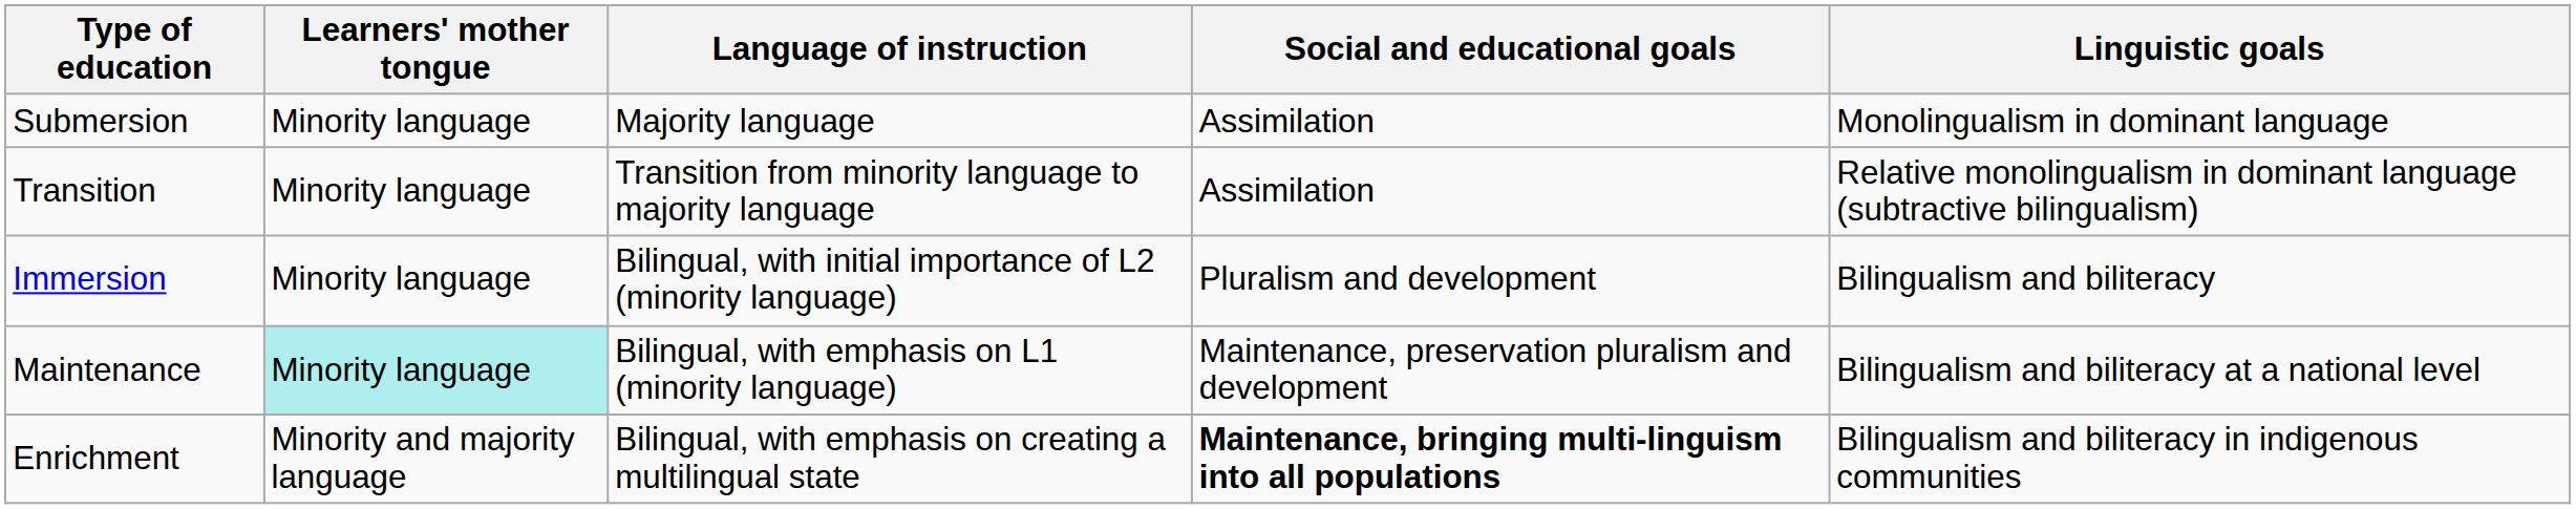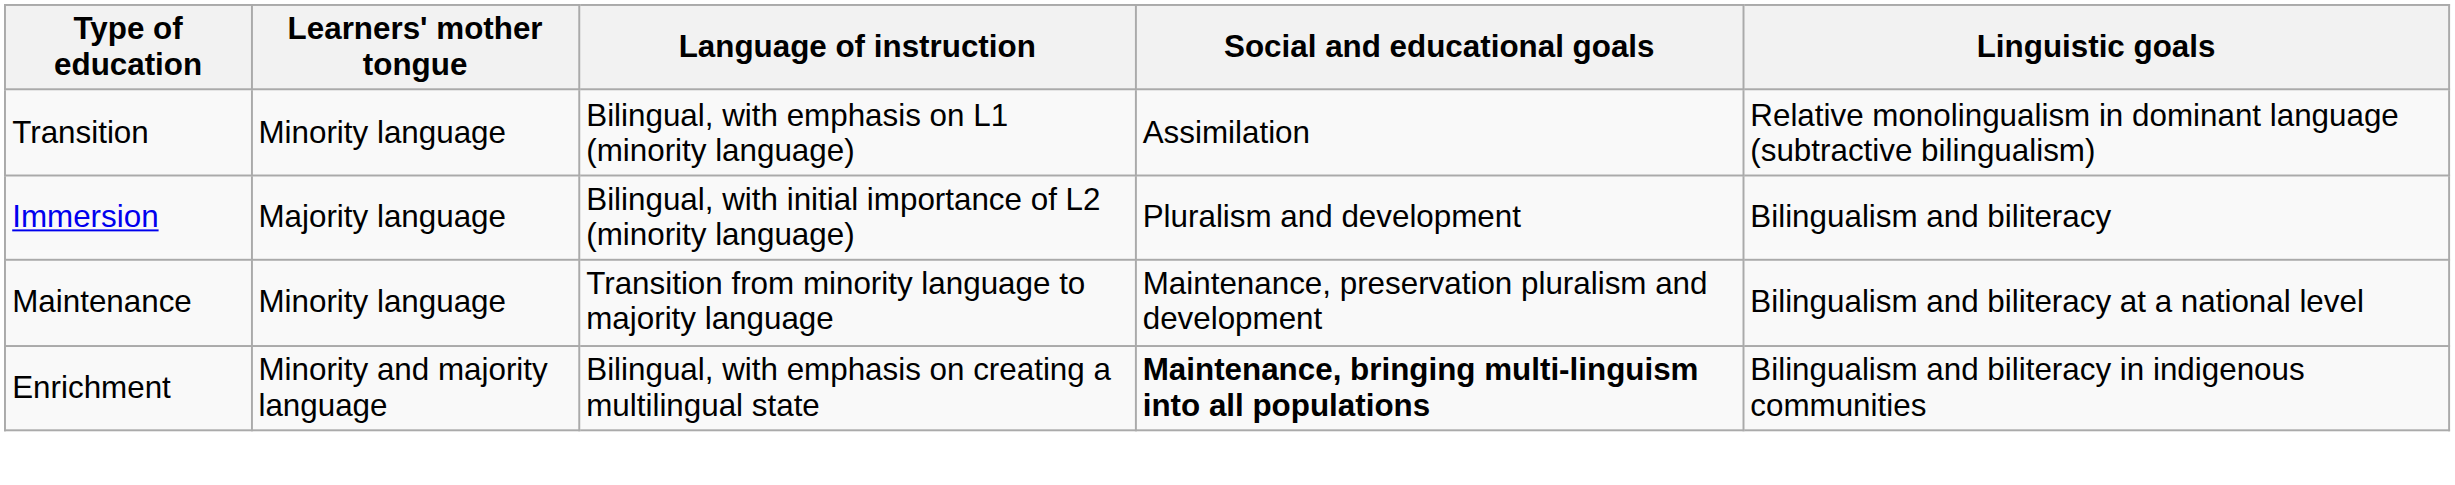 <table class="wikitable">
 <tr>
 <th>Type of education</th>
 <th>Learners' mother tongue</th>
 <th>Language of instruction</th>
 <th>Social and educational goals</th>
 <th>Linguistic goals</th>
 </tr>
 <tr>
-<td>Submersion</td>
-<td>Minority language</td>
-<td>Majority language</td>
-<td>Assimilation</td>
-<td>Monolingualism in dominant language</td>
-</tr>
-<tr>
 <td>Transition</td>
 <td>Minority language</td>
-<td>Transition from minority language to majority language</td>
+<td>Bilingual, with emphasis on L1 (minority language)</td>
 <td>Assimilation</td>
 <td>Relative monolingualism in dominant language (subtractive bilingualism)</td>
 </tr>
 <tr>
 <td><a href='#'>Immersion</a></td>
-<td>Minority language</td>
+<td>Majority language</td>
 <td>Bilingual, with initial importance of L2 (minority language)</td>
 <td>Pluralism and development</td>
 <td>Bilingualism and biliteracy</td>
 </tr>
 <tr>
 <td>Maintenance</td>
-<td style="background: paleturquoise;">Minority language</td>
-<td>Bilingual, with emphasis on L1 (minority language)</td>
+<td>Minority language</td>
+<td>Transition from minority language to majority language</td>
 <td>Maintenance, preservation pluralism and development</td>
 <td>Bilingualism and biliteracy at a national level</td>
 </tr>
 <tr>
 <td>Enrichment</td>
 <td>Minority and majority language</td>
 <td>Bilingual, with emphasis on creating a multilingual state</td>
 <td><strong>Maintenance, bringing multi-linguism into all populations</strong></td>
 <td>Bilingualism and biliteracy in indigenous communities</td>
 </tr>
 </table>
